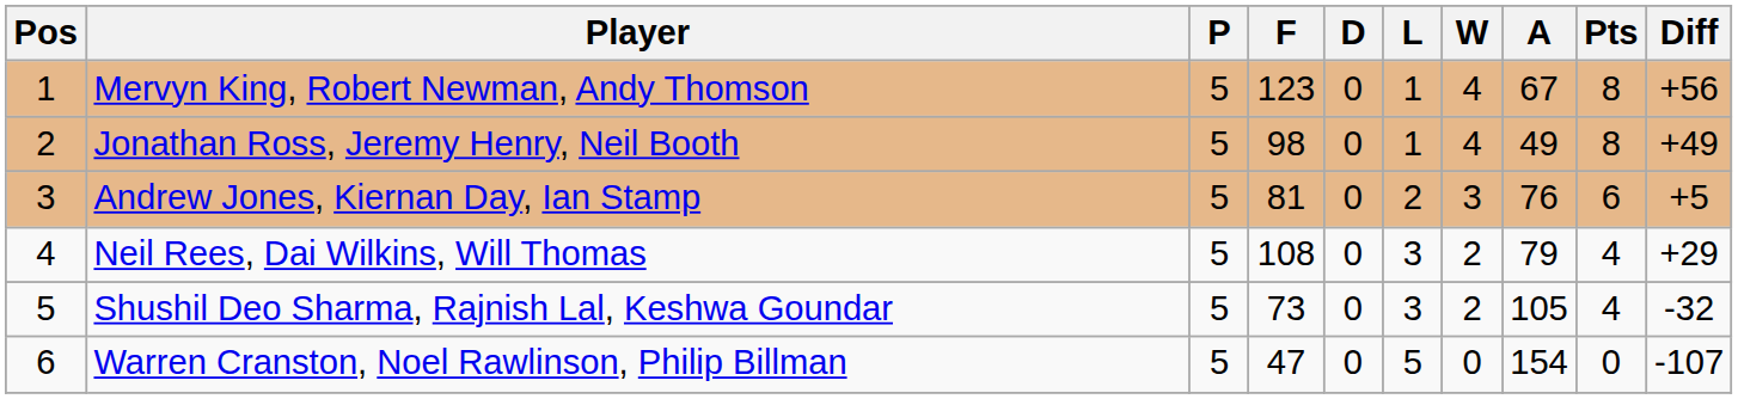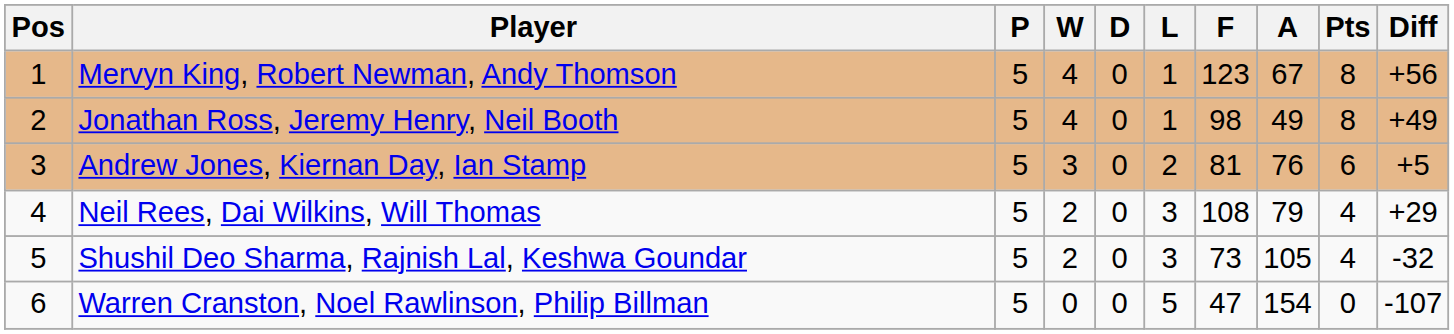 <table class="wikitable" style="font-size: 100%">
 <tr>
 <th width=20>Pos</th>
 <th width=500>Player</th>
 <th width=20>P</th>
-<th width=20>F</th>
+<th width=20>W</th>
 <th width=20>D</th>
 <th width=20>L</th>
-<th width=20>W</th>
+<th width=20>F</th>
 <th width=20>A</th>
 <th width=20>Pts</th>
 <th width=20>Diff</th>
 </tr>
 <tr align=center style="background: #E6B88A;">
 <td>1</td>
 <td align="left"> <a href='#'>Mervyn King</a>, <a href='#'>Robert Newman</a>, <a href='#'>Andy Thomson</a></td>
 <td>5</td>
-<td>123</td>
+<td>4</td>
 <td>0</td>
 <td>1</td>
-<td>4</td>
+<td>123</td>
 <td>67</td>
 <td>8</td>
 <td>+56</td>
 </tr>
 <tr align=center style="background: #E6B88A;">
 <td>2</td>
 <td align="left"> <a href='#'>Jonathan Ross</a>, <a href='#'>Jeremy Henry</a>, <a href='#'>Neil Booth</a></td>
 <td>5</td>
-<td>98</td>
+<td>4</td>
 <td>0</td>
 <td>1</td>
-<td>4</td>
+<td>98</td>
 <td>49</td>
 <td>8</td>
 <td>+49</td>
 </tr>
 <tr align=center style="background: #E6B88A;">
 <td>3</td>
 <td align="left"> <a href='#'>Andrew Jones</a>, <a href='#'>Kiernan Day</a>, <a href='#'>Ian Stamp</a></td>
 <td>5</td>
-<td>81</td>
+<td>3</td>
 <td>0</td>
 <td>2</td>
-<td>3</td>
+<td>81</td>
 <td>76</td>
 <td>6</td>
 <td>+5</td>
 </tr>
 <tr align=center>
 <td>4</td>
 <td align="left"> <a href='#'>Neil Rees</a>, <a href='#'>Dai Wilkins</a>, <a href='#'>Will Thomas</a></td>
 <td>5</td>
-<td>108</td>
+<td>2</td>
 <td>0</td>
 <td>3</td>
-<td>2</td>
+<td>108</td>
 <td>79</td>
 <td>4</td>
 <td>+29</td>
 </tr>
 <tr align=center>
 <td>5</td>
 <td align="left"> <a href='#'>Shushil Deo Sharma</a>, <a href='#'>Rajnish Lal</a>, <a href='#'>Keshwa Goundar</a></td>
 <td>5</td>
-<td>73</td>
+<td>2</td>
 <td>0</td>
 <td>3</td>
-<td>2</td>
+<td>73</td>
 <td>105</td>
 <td>4</td>
 <td>-32</td>
 </tr>
 <tr align=center>
 <td>6</td>
 <td align="left"> <a href='#'>Warren Cranston</a>, <a href='#'>Noel Rawlinson</a>, <a href='#'>Philip Billman</a></td>
 <td>5</td>
-<td>47</td>
+<td>0</td>
 <td>0</td>
 <td>5</td>
-<td>0</td>
+<td>47</td>
 <td>154</td>
 <td>0</td>
 <td>-107</td>
 </tr>
 </table>
